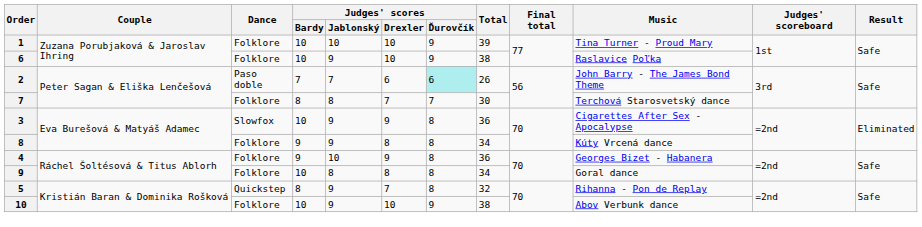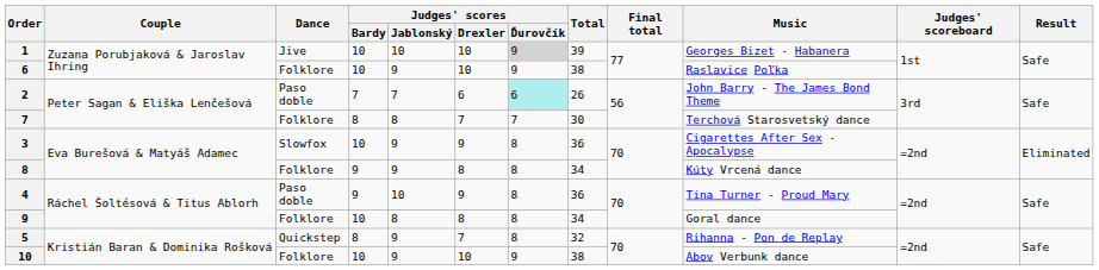 <table class="wikitable">
 <tr>
 <th rowspan="2">Order</th>
 <th rowspan="2">Couple</th>
 <th rowspan="2">Dance</th>
 <th colspan="4">Judges' scores</th>
 <th rowspan="2">Total</th>
 <th rowspan="2">Final total</th>
 <th rowspan="2">Music</th>
 <th rowspan="2">Judges' scoreboard</th>
 <th rowspan="2">Result</th>
 </tr>
 <tr>
 <th>Bardy</th>
 <th>Jablonský</th>
 <th>Drexler</th>
 <th>Ďurovčík</th>
 </tr>
 <tr>
 <th>1</th>
 <td rowspan="2">Zuzana Porubjaková & Jaroslav Ihring</td>
-<td>Folklore</td>
+<td>Jive</td>
 <td>10</td>
 <td>10</td>
 <td>10</td>
-<td>9</td>
+<td style="background: lightgrey;">9</td>
 <td>39</td>
 <td rowspan="2">77</td>
-<td><a href='#'>Tina Turner</a> - <a href='#'>Proud Mary</a></td>
+<td><a href='#'>Georges Bizet</a> - <a href='#'>Habanera</a></td>
 <td rowspan="2">1st</td>
 <td rowspan="2">Safe</td>
 </tr>
 <tr>
 <th>6</th>
 <td>Folklore</td>
 <td>10</td>
 <td>9</td>
 <td>10</td>
 <td>9</td>
 <td>38</td>
 <td><a href='#'>Raslavice</a> <a href='#'>Poľka</a></td>
 </tr>
 <tr>
 <th>2</th>
 <td rowspan="2">Peter Sagan & Eliška Lenčešová</td>
 <td>Paso doble</td>
 <td>7</td>
 <td>7</td>
 <td>6</td>
 <td style="background: paleturquoise;">6</td>
 <td>26</td>
 <td rowspan="2">56</td>
 <td><a href='#'>John Barry</a> - <a href='#'>The James Bond Theme</a></td>
 <td rowspan="2">3rd</td>
 <td rowspan="2">Safe</td>
 </tr>
 <tr>
 <th>7</th>
 <td>Folklore</td>
 <td>8</td>
 <td>8</td>
 <td>7</td>
 <td>7</td>
 <td>30</td>
 <td><a href='#'>Terchová</a> Starosvetský dance</td>
 </tr>
 <tr>
 <th>3</th>
 <td rowspan="2">Eva Burešová & Matyáš Adamec</td>
 <td>Slowfox</td>
 <td>10</td>
 <td>9</td>
 <td>9</td>
 <td>8</td>
 <td>36</td>
 <td rowspan="2">70</td>
 <td><a href='#'>Cigarettes After Sex</a> - <a href='#'>Apocalypse</a></td>
 <td rowspan="2">=2nd</td>
 <td rowspan="2">Eliminated</td>
 </tr>
 <tr>
 <th>8</th>
 <td>Folklore</td>
 <td>9</td>
 <td>9</td>
 <td>8</td>
 <td>8</td>
 <td>34</td>
 <td><a href='#'>Kúty</a> Vrcená dance</td>
 </tr>
 <tr>
 <th>4</th>
 <td rowspan="2">Ráchel Šoltésová & Titus Ablorh</td>
-<td>Folklore</td>
+<td>Paso doble</td>
 <td>9</td>
 <td>10</td>
 <td>9</td>
 <td>8</td>
 <td>36</td>
 <td rowspan="2">70</td>
-<td><a href='#'>Georges Bizet</a> - <a href='#'>Habanera</a></td>
+<td><a href='#'>Tina Turner</a> - <a href='#'>Proud Mary</a></td>
 <td rowspan="2">=2nd</td>
 <td rowspan="2">Safe</td>
 </tr>
 <tr>
 <th>9</th>
 <td>Folklore</td>
 <td>10</td>
 <td>8</td>
 <td>8</td>
 <td>8</td>
 <td>34</td>
 <td>Goral dance</td>
 </tr>
 <tr>
 <th>5</th>
 <td rowspan="2">Kristián Baran & Dominika Rošková</td>
 <td>Quickstep</td>
 <td>8</td>
 <td>9</td>
 <td>7</td>
 <td>8</td>
 <td>32</td>
 <td rowspan="2">70</td>
 <td><a href='#'>Rihanna</a> - <a href='#'>Pon de Replay</a></td>
 <td rowspan="2">=2nd</td>
 <td rowspan="2">Safe</td>
 </tr>
 <tr>
 <th>10</th>
 <td>Folklore</td>
 <td>10</td>
 <td>9</td>
 <td>10</td>
 <td>9</td>
 <td>38</td>
 <td><a href='#'>Abov</a> Verbunk dance</td>
 </tr>
 </table>
